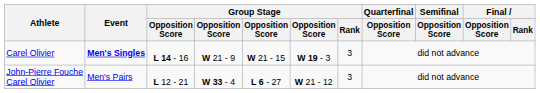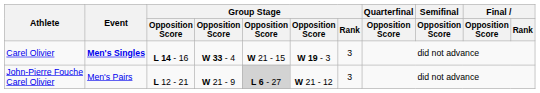 <table class="wikitable" style="font-size:88%; text-align:center">
 <tr>
 <th rowspan=2>Athlete</th>
 <th rowspan=2>Event</th>
 <th colspan=5>Group Stage</th>
 <th>Quarterfinal</th>
 <th>Semifinal</th>
 <th colspan=2>Final / </th>
 </tr>
 <tr style="font-size:95%">
 <th>Opposition<br>Score</th>
 <th>Opposition<br>Score</th>
 <th>Opposition<br>Score</th>
 <th>Opposition<br>Score</th>
 <th>Rank</th>
 <th>Opposition<br>Score</th>
 <th>Opposition<br>Score</th>
 <th>Opposition<br>Score</th>
 <th>Rank</th>
 </tr>
 <tr>
 <td align=left><a href='#'>Carel Olivier</a></td>
 <td align=left><strong><a href='#'>Men's Singles</a></strong></td>
 <td><br><strong>L</strong> <strong>14</strong> - 16</td>
-<td><br><strong>W</strong> 21 - 9</td>
+<td><br><strong>W</strong> <strong>33</strong> - 4</td>
 <td><br><strong>W</strong> 21 - 15</td>
 <td><br><strong>W</strong> <strong>19</strong> - 3</td>
 <td>3</td>
 <td colspan=4>did not advance</td>
 </tr>
 <tr>
 <td align=left><a href='#'>John-Pierre Fouche</a><br><a href='#'>Carel Olivier</a></td>
 <td align=left><a href='#'>Men's Pairs</a></td>
 <td><br><strong>L</strong> 12 - 21</td>
-<td><br><strong>W</strong> <strong>33</strong> - 4</td>
-<td><br><strong>L</strong> <strong>6</strong> - 27</td>
+<td><br><strong>W</strong> 21 - 9</td>
+<td style="background: lightgrey;"><br><strong>L</strong> <strong>6</strong> - 27</td>
 <td><br><strong>W</strong> 21 - 12</td>
 <td>3</td>
 <td colspan=4>did not advance</td>
 </tr>
 </table>
